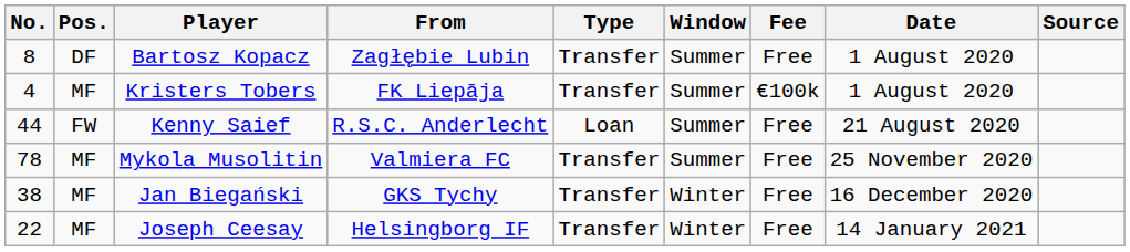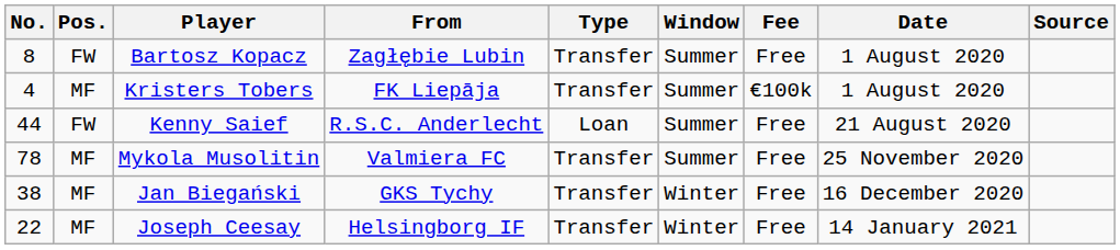 <table class="wikitable" style="text-align: center">
 <tr>
 <th>No.</th>
 <th>Pos.</th>
 <th>Player</th>
 <th>From</th>
 <th>Type</th>
 <th>Window</th>
 <th>Fee</th>
 <th>Date</th>
 <th>Source</th>
 </tr>
 <tr>
 <td>8</td>
-<td>DF</td>
+<td>FW</td>
 <td><a href='#'>Bartosz Kopacz</a></td>
 <td><a href='#'>Zagłębie Lubin</a></td>
 <td>Transfer</td>
 <td>Summer</td>
 <td>Free</td>
 <td>1 August 2020</td>
 <td></td>
 </tr>
 <tr>
 <td>4</td>
 <td>MF</td>
 <td><a href='#'>Kristers Tobers</a></td>
 <td><a href='#'>FK Liepāja</a></td>
 <td>Transfer</td>
 <td>Summer</td>
 <td>€100k</td>
 <td>1 August 2020</td>
 <td></td>
 </tr>
 <tr>
 <td>44</td>
 <td>FW</td>
 <td><a href='#'>Kenny Saief</a></td>
 <td><a href='#'>R.S.C. Anderlecht</a></td>
 <td>Loan</td>
 <td>Summer</td>
 <td>Free</td>
 <td>21 August 2020</td>
 <td></td>
 </tr>
 <tr>
 <td>78</td>
 <td>MF</td>
 <td><a href='#'>Mykola Musolitin</a></td>
 <td><a href='#'>Valmiera FC</a></td>
 <td>Transfer</td>
 <td>Summer</td>
 <td>Free</td>
 <td>25 November 2020</td>
 <td></td>
 </tr>
 <tr>
 <td>38</td>
 <td>MF</td>
 <td><a href='#'>Jan Biegański</a></td>
 <td><a href='#'>GKS Tychy</a></td>
 <td>Transfer</td>
 <td>Winter</td>
 <td>Free</td>
 <td>16 December 2020</td>
 <td></td>
 </tr>
 <tr>
 <td>22</td>
 <td>MF</td>
 <td><a href='#'>Joseph Ceesay</a></td>
 <td><a href='#'>Helsingborg IF</a></td>
 <td>Transfer</td>
 <td>Winter</td>
 <td>Free</td>
 <td>14 January 2021</td>
 <td></td>
 </tr>
 </table>
